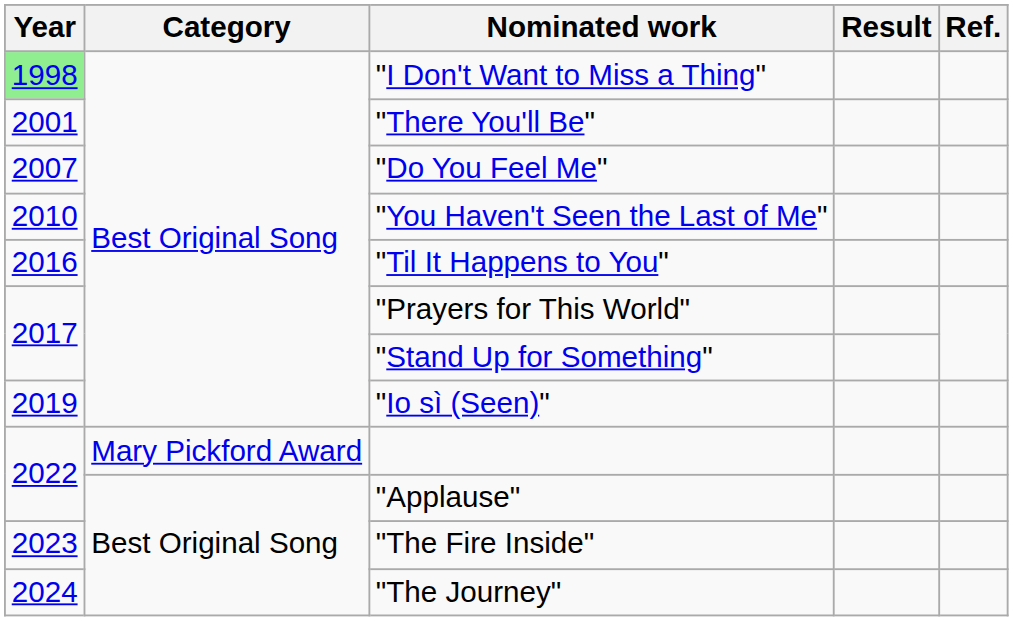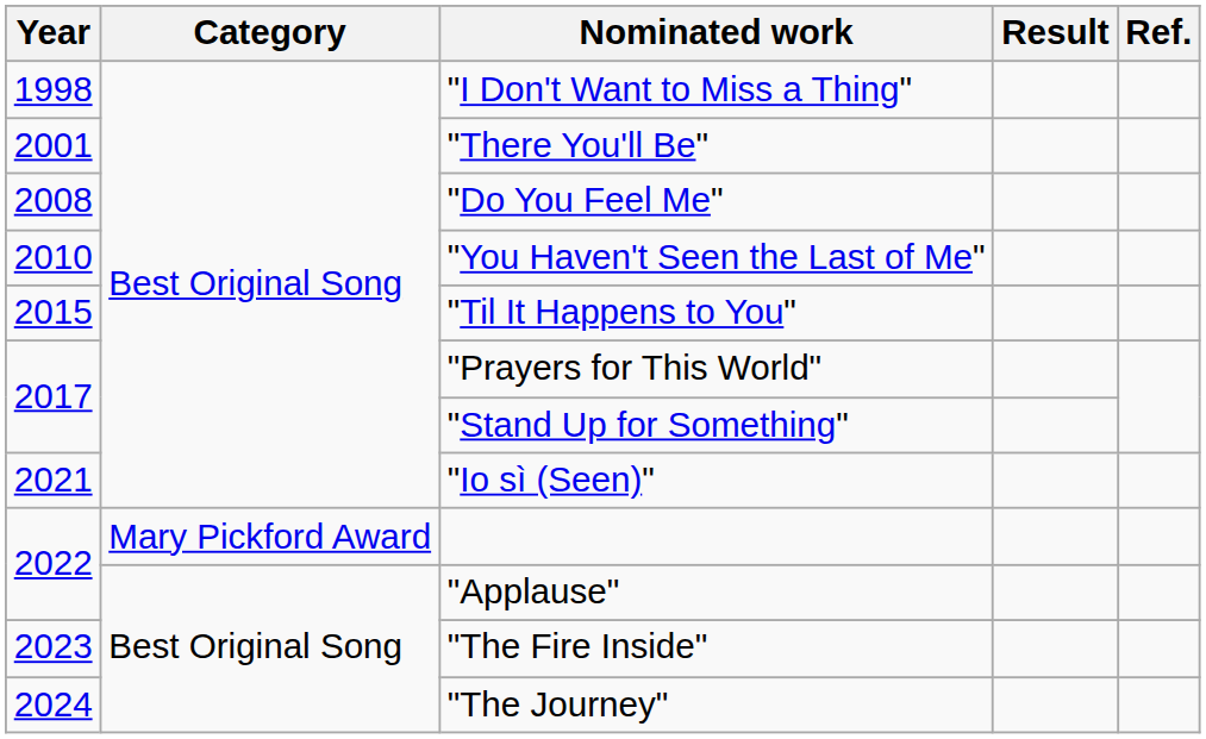 <table class="wikitable">
 <tr>
 <th>Year</th>
 <th>Category</th>
 <th>Nominated work</th>
 <th>Result</th>
 <th>Ref.</th>
 </tr>
 <tr>
-<td style="background: lightgreen;"><a href='#'>1998</a></td>
+<td><a href='#'>1998</a></td>
 <td rowspan="8"><a href='#'>Best Original Song</a></td>
 <td>"<a href='#'>I Don't Want to Miss a Thing</a>" </td>
 <td></td>
 <td align="center"></td>
 </tr>
 <tr>
 <td><a href='#'>2001</a></td>
 <td>"<a href='#'>There You'll Be</a>" </td>
 <td></td>
 <td align="center"></td>
 </tr>
 <tr>
-<td><a href='#'>2007</a></td>
+<td><a href='#'>2008</a></td>
 <td>"<a href='#'>Do You Feel Me</a>" </td>
 <td></td>
 <td align="center"></td>
 </tr>
 <tr>
 <td><a href='#'>2010</a></td>
 <td>"<a href='#'>You Haven't Seen the Last of Me</a>" </td>
 <td></td>
 <td align="center"></td>
 </tr>
 <tr>
-<td><a href='#'>2016</a></td>
+<td><a href='#'>2015</a></td>
 <td>"<a href='#'>Til It Happens to You</a>" </td>
 <td></td>
 <td align="center"></td>
 </tr>
 <tr>
 <td rowspan="2"><a href='#'>2017</a></td>
 <td>"Prayers for This World" </td>
 <td></td>
 <td align="center" rowspan="2"></td>
 </tr>
 <tr>
 <td>"<a href='#'>Stand Up for Something</a>" </td>
 <td></td>
 </tr>
 <tr>
-<td><a href='#'>2019</a></td>
+<td><a href='#'>2021</a></td>
 <td>"<a href='#'>Io sì (Seen)</a>" </td>
 <td></td>
 <td align="center"></td>
 </tr>
 <tr>
 <td rowspan="2"><a href='#'>2022</a></td>
 <td><a href='#'>Mary Pickford Award</a></td>
 <td></td>
 <td></td>
 <td align="center"></td>
 </tr>
 <tr>
 <td rowspan="3">Best Original Song</td>
 <td>"Applause" </td>
 <td></td>
 <td align="center"></td>
 </tr>
 <tr>
 <td><a href='#'>2023</a></td>
 <td>"The Fire Inside" </td>
 <td></td>
 <td align="center"></td>
 </tr>
 <tr>
 <td><a href='#'>2024</a></td>
 <td>"The Journey" </td>
 <td></td>
 <td align="center"></td>
 </tr>
 </table>
